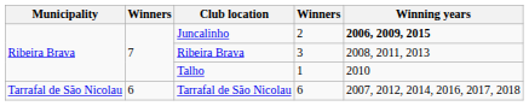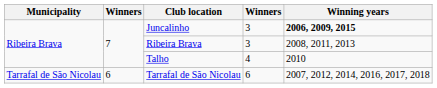 <table class="wikitable">
 <tr>
 <th>Municipality</th>
 <th>Winners</th>
 <th>Club location</th>
 <th>Winners</th>
 <th>Winning years</th>
 </tr>
 <tr>
 <td rowspan=3><a href='#'>Ribeira Brava</a></td>
 <td rowspan=3>7</td>
 <td><a href='#'>Juncalinho</a></td>
-<td>2</td>
+<td>3</td>
 <td><strong>2006, 2009, 2015</strong></td>
 </tr>
 <tr>
 <td><a href='#'>Ribeira Brava</a></td>
 <td>3</td>
 <td>2008, 2011, 2013</td>
 </tr>
 <tr>
 <td><a href='#'>Talho</a></td>
-<td>1</td>
+<td>4</td>
 <td>2010</td>
 </tr>
 <tr>
 <td><a href='#'>Tarrafal de São Nicolau</a></td>
 <td>6</td>
 <td><a href='#'>Tarrafal de São Nicolau</a></td>
 <td>6</td>
 <td>2007, 2012, 2014, 2016, 2017, 2018</td>
 </tr>
 </table>
